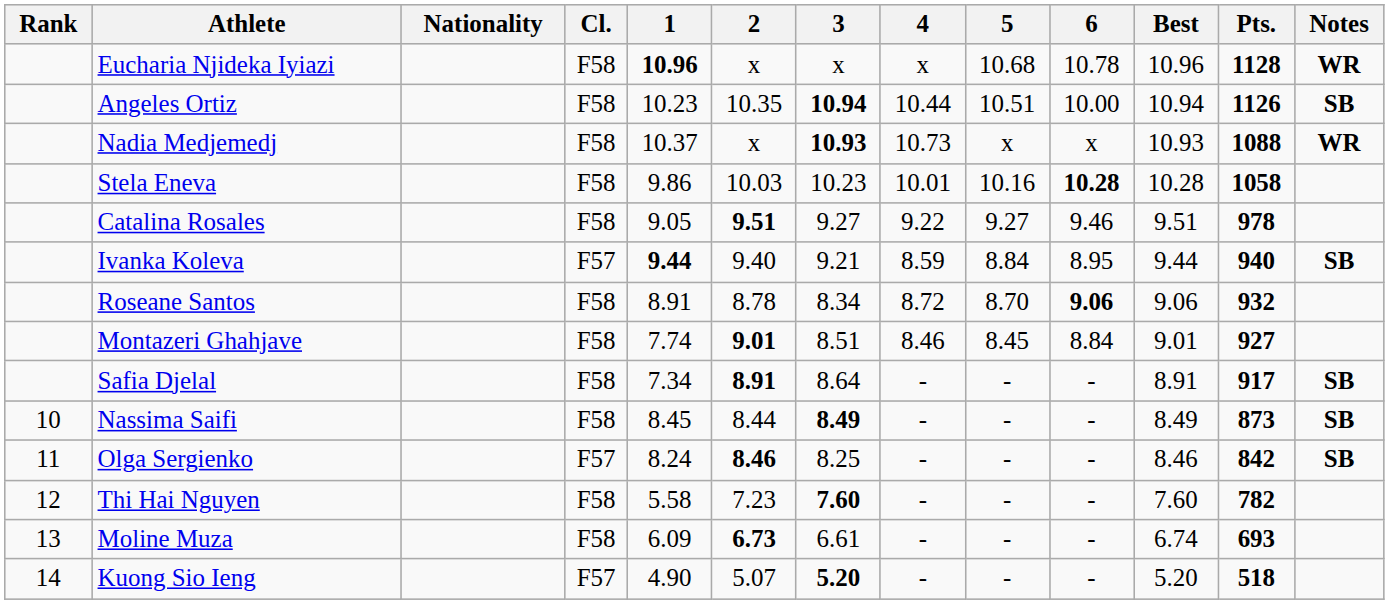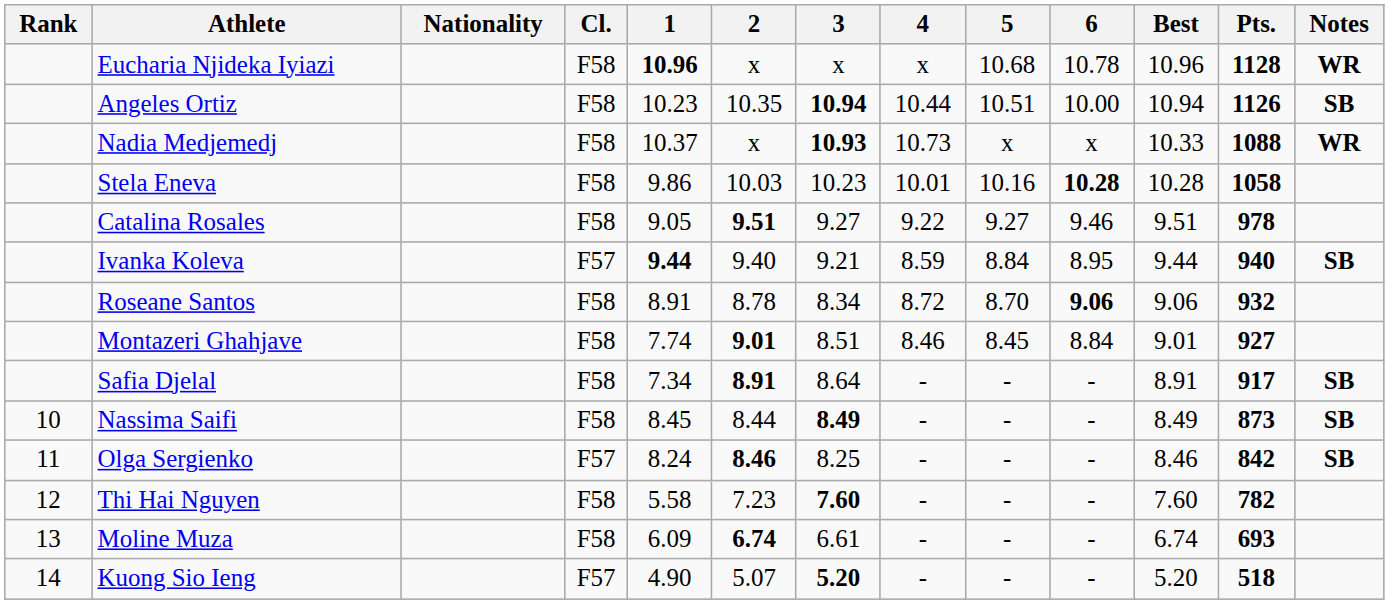 <table class="wikitable sortable" style="text-align:center; width:70%;">
 <tr>
 <th>Rank</th>
 <th>Athlete</th>
 <th>Nationality</th>
 <th>Cl.</th>
 <th class="unsortable">1</th>
 <th class="unsortable">2</th>
 <th class="unsortable">3</th>
 <th class="unsortable">4</th>
 <th class="unsortable">5</th>
 <th class="unsortable">6</th>
 <th>Best</th>
 <th>Pts.</th>
 <th>Notes</th>
 </tr>
 <tr>
 <td></td>
 <td style="text-align:left;"><a href='#'>Eucharia Njideka Iyiazi</a></td>
 <td style="text-align:left;"></td>
 <td>F58</td>
 <td><strong>10.96</strong></td>
 <td>x</td>
 <td>x</td>
 <td>x</td>
 <td>10.68</td>
 <td>10.78</td>
 <td>10.96</td>
 <td><strong>1128</strong></td>
 <td><strong>WR</strong></td>
 </tr>
 <tr>
 <td></td>
 <td style="text-align:left;"><a href='#'>Angeles Ortiz</a></td>
 <td style="text-align:left;"></td>
 <td>F58</td>
 <td>10.23</td>
 <td>10.35</td>
 <td><strong>10.94</strong></td>
 <td>10.44</td>
 <td>10.51</td>
 <td>10.00</td>
 <td>10.94</td>
 <td><strong>1126</strong></td>
 <td><strong>SB</strong></td>
 </tr>
 <tr>
 <td></td>
 <td style="text-align:left;"><a href='#'>Nadia Medjemedj</a></td>
 <td style="text-align:left;"></td>
 <td>F58</td>
 <td>10.37</td>
 <td>x</td>
 <td><strong>10.93</strong></td>
 <td>10.73</td>
 <td>x</td>
 <td>x</td>
-<td>10.93</td>
+<td>10.33</td>
 <td><strong>1088</strong></td>
 <td><strong>WR</strong></td>
 </tr>
 <tr>
 <td></td>
 <td style="text-align:left;"><a href='#'>Stela Eneva</a></td>
 <td style="text-align:left;"></td>
 <td>F58</td>
 <td>9.86</td>
 <td>10.03</td>
 <td>10.23</td>
 <td>10.01</td>
 <td>10.16</td>
 <td><strong>10.28</strong></td>
 <td>10.28</td>
 <td><strong>1058</strong></td>
 <td></td>
 </tr>
 <tr>
 <td></td>
 <td style="text-align:left;"><a href='#'>Catalina Rosales</a></td>
 <td style="text-align:left;"></td>
 <td>F58</td>
 <td>9.05</td>
 <td><strong>9.51</strong></td>
 <td>9.27</td>
 <td>9.22</td>
 <td>9.27</td>
 <td>9.46</td>
 <td>9.51</td>
 <td><strong>978</strong></td>
 <td></td>
 </tr>
 <tr>
 <td></td>
 <td style="text-align:left;"><a href='#'>Ivanka Koleva</a></td>
 <td style="text-align:left;"></td>
 <td>F57</td>
 <td><strong>9.44</strong></td>
 <td>9.40</td>
 <td>9.21</td>
 <td>8.59</td>
 <td>8.84</td>
 <td>8.95</td>
 <td>9.44</td>
 <td><strong>940</strong></td>
 <td><strong>SB</strong></td>
 </tr>
 <tr>
 <td></td>
 <td style="text-align:left;"><a href='#'>Roseane Santos</a></td>
 <td style="text-align:left;"></td>
 <td>F58</td>
 <td>8.91</td>
 <td>8.78</td>
 <td>8.34</td>
 <td>8.72</td>
 <td>8.70</td>
 <td><strong>9.06</strong></td>
 <td>9.06</td>
 <td><strong>932</strong></td>
 <td></td>
 </tr>
 <tr>
 <td></td>
 <td style="text-align:left;"><a href='#'>Montazeri Ghahjave</a></td>
 <td style="text-align:left;"></td>
 <td>F58</td>
 <td>7.74</td>
 <td><strong>9.01</strong></td>
 <td>8.51</td>
 <td>8.46</td>
 <td>8.45</td>
 <td>8.84</td>
 <td>9.01</td>
 <td><strong>927</strong></td>
 <td></td>
 </tr>
 <tr>
 <td></td>
 <td style="text-align:left;"><a href='#'>Safia Djelal</a></td>
 <td style="text-align:left;"></td>
 <td>F58</td>
 <td>7.34</td>
 <td><strong>8.91</strong></td>
 <td>8.64</td>
 <td>-</td>
 <td>-</td>
 <td>-</td>
 <td>8.91</td>
 <td><strong>917</strong></td>
 <td><strong>SB</strong></td>
 </tr>
 <tr>
 <td>10</td>
 <td style="text-align:left;"><a href='#'>Nassima Saifi</a></td>
 <td style="text-align:left;"></td>
 <td>F58</td>
 <td>8.45</td>
 <td>8.44</td>
 <td><strong>8.49</strong></td>
 <td>-</td>
 <td>-</td>
 <td>-</td>
 <td>8.49</td>
 <td><strong>873</strong></td>
 <td><strong>SB</strong></td>
 </tr>
 <tr>
 <td>11</td>
 <td style="text-align:left;"><a href='#'>Olga Sergienko</a></td>
 <td style="text-align:left;"></td>
 <td>F57</td>
 <td>8.24</td>
 <td><strong>8.46</strong></td>
 <td>8.25</td>
 <td>-</td>
 <td>-</td>
 <td>-</td>
 <td>8.46</td>
 <td><strong>842</strong></td>
 <td><strong>SB</strong></td>
 </tr>
 <tr>
 <td>12</td>
 <td style="text-align:left;"><a href='#'>Thi Hai Nguyen</a></td>
 <td style="text-align:left;"></td>
 <td>F58</td>
 <td>5.58</td>
 <td>7.23</td>
 <td><strong>7.60</strong></td>
 <td>-</td>
 <td>-</td>
 <td>-</td>
 <td>7.60</td>
 <td><strong>782</strong></td>
 <td></td>
 </tr>
 <tr>
 <td>13</td>
 <td style="text-align:left;"><a href='#'>Moline Muza</a></td>
 <td style="text-align:left;"></td>
 <td>F58</td>
 <td>6.09</td>
-<td><strong>6.73</strong></td>
+<td><strong>6.74</strong></td>
 <td>6.61</td>
 <td>-</td>
 <td>-</td>
 <td>-</td>
 <td>6.74</td>
 <td><strong>693</strong></td>
 <td></td>
 </tr>
 <tr>
 <td>14</td>
 <td style="text-align:left;"><a href='#'>Kuong Sio Ieng</a></td>
 <td style="text-align:left;"></td>
 <td>F57</td>
 <td>4.90</td>
 <td>5.07</td>
 <td><strong>5.20</strong></td>
 <td>-</td>
 <td>-</td>
 <td>-</td>
 <td>5.20</td>
 <td><strong>518</strong></td>
 <td></td>
 </tr>
 </table>
